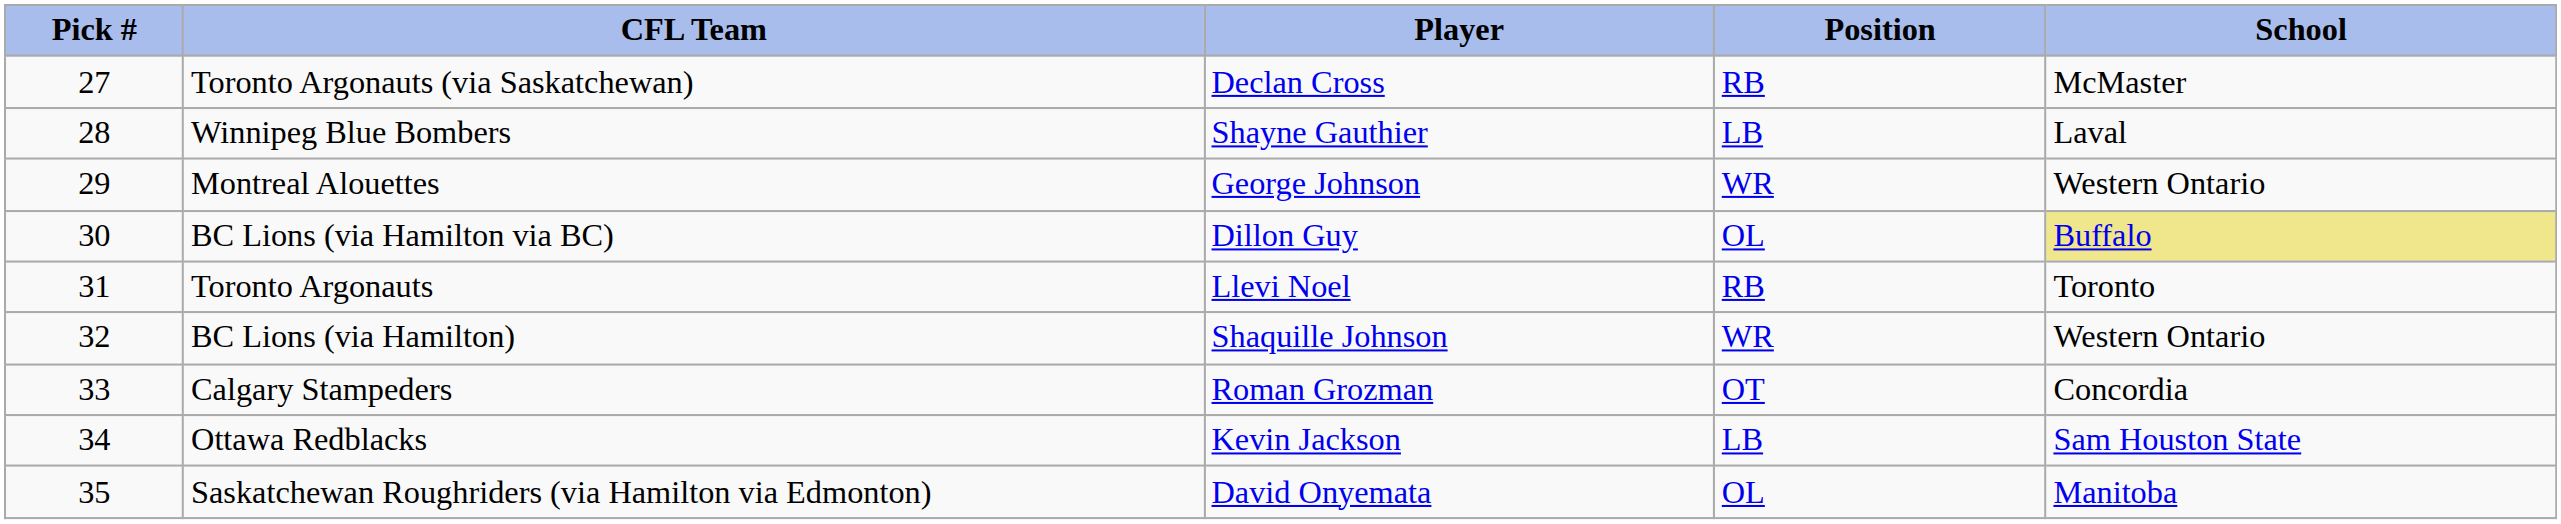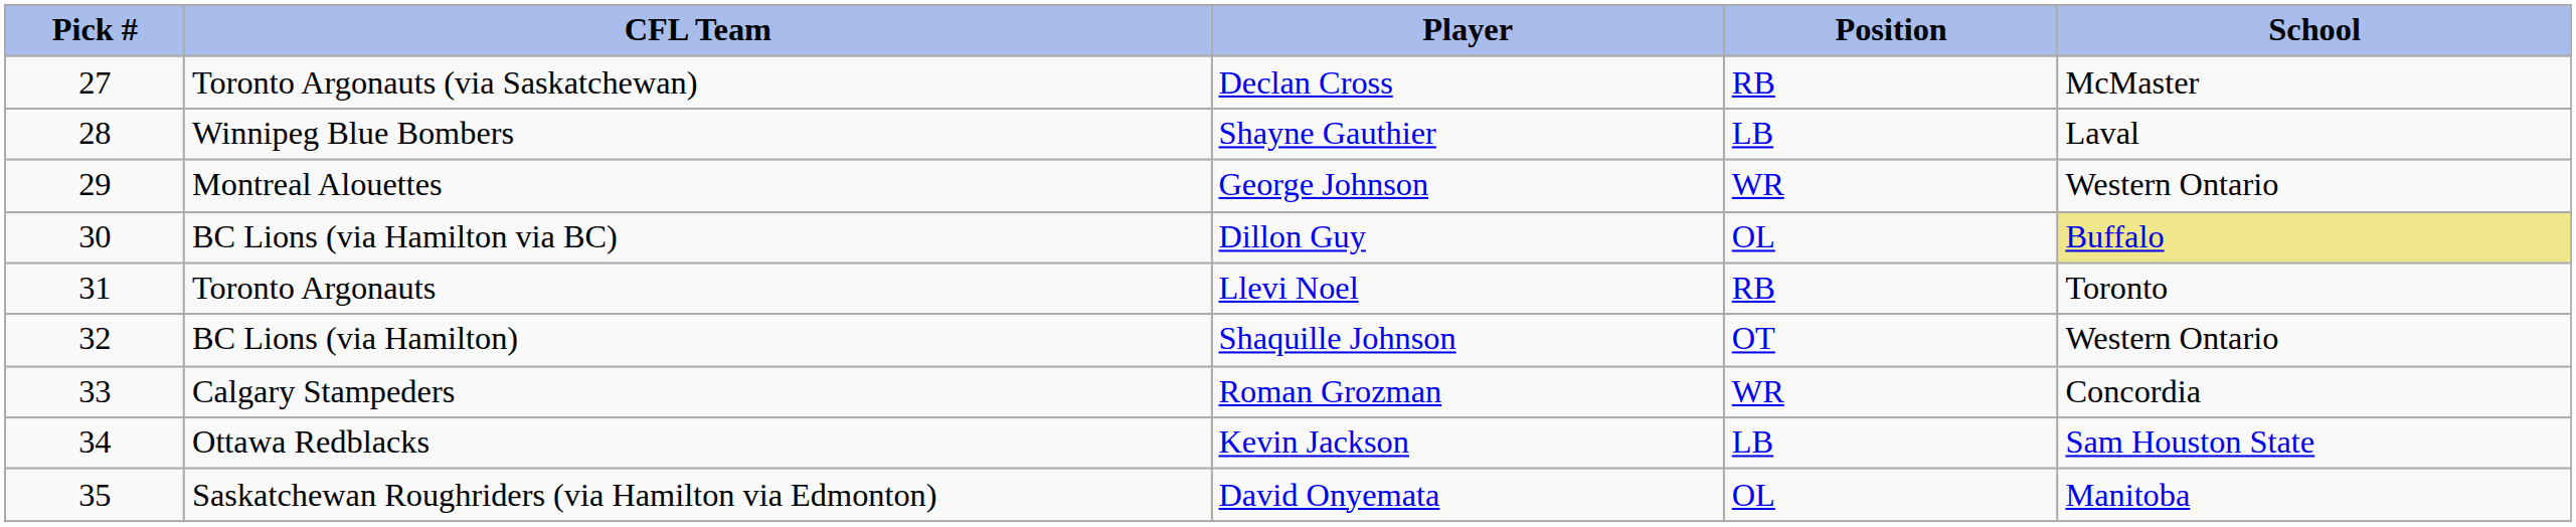 <table class="wikitable" style="width: 100%">
 <tr>
 <th style="background:#A8BDEC;" width=7%>Pick #</th>
 <th width=40% style="background:#A8BDEC;">CFL Team</th>
 <th width=20% style="background:#A8BDEC;">Player</th>
 <th width=13% style="background:#A8BDEC;">Position</th>
 <th width=20% style="background:#A8BDEC;">School</th>
 </tr>
 <tr>
 <td align=center>27</td>
 <td>Toronto Argonauts (via Saskatchewan)</td>
 <td><a href='#'>Declan Cross</a></td>
 <td><a href='#'>RB</a></td>
 <td>McMaster</td>
 </tr>
 <tr>
 <td align=center>28</td>
 <td>Winnipeg Blue Bombers</td>
 <td><a href='#'>Shayne Gauthier</a></td>
 <td><a href='#'>LB</a></td>
 <td>Laval</td>
 </tr>
 <tr>
 <td align=center>29</td>
 <td>Montreal Alouettes</td>
 <td><a href='#'>George Johnson</a></td>
 <td><a href='#'>WR</a></td>
 <td>Western Ontario</td>
 </tr>
 <tr>
 <td align=center>30</td>
 <td>BC Lions (via Hamilton via BC)</td>
 <td><a href='#'>Dillon Guy</a></td>
 <td><a href='#'>OL</a></td>
 <td style="background: khaki;"><a href='#'>Buffalo</a></td>
 </tr>
 <tr>
 <td align=center>31</td>
 <td>Toronto Argonauts</td>
 <td><a href='#'>Llevi Noel</a></td>
 <td><a href='#'>RB</a></td>
 <td>Toronto</td>
 </tr>
 <tr>
 <td align=center>32</td>
 <td>BC Lions (via Hamilton)</td>
 <td><a href='#'>Shaquille Johnson</a></td>
-<td><a href='#'>WR</a></td>
+<td><a href='#'>OT</a></td>
 <td>Western Ontario</td>
 </tr>
 <tr>
 <td align=center>33</td>
 <td>Calgary Stampeders</td>
 <td><a href='#'>Roman Grozman</a></td>
-<td><a href='#'>OT</a></td>
+<td><a href='#'>WR</a></td>
 <td>Concordia</td>
 </tr>
 <tr>
 <td align=center>34</td>
 <td>Ottawa Redblacks</td>
 <td><a href='#'>Kevin Jackson</a></td>
 <td><a href='#'>LB</a></td>
 <td><a href='#'>Sam Houston State</a></td>
 </tr>
 <tr>
 <td align=center>35</td>
 <td>Saskatchewan Roughriders (via Hamilton via Edmonton)</td>
 <td><a href='#'>David Onyemata</a></td>
 <td><a href='#'>OL</a></td>
 <td><a href='#'>Manitoba</a></td>
 </tr>
 </table>
